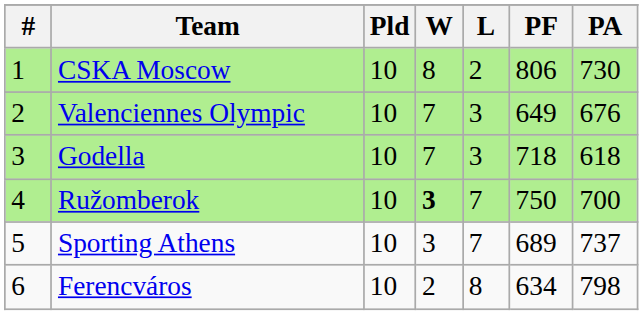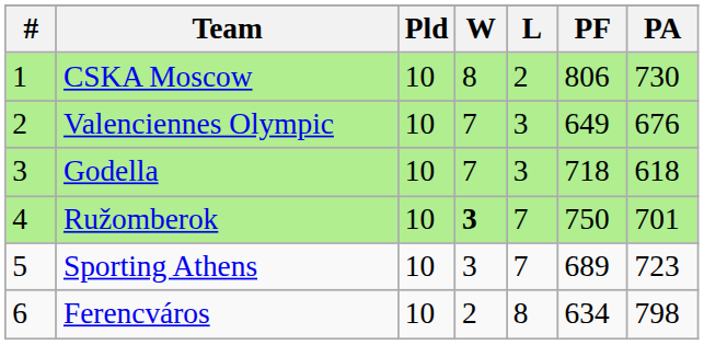 <table class=wikitable>
 <tr align=center>
 </tr>
 <tr>
 <th width=20>#</th>
 <th width=175>Team</th>
 <th width=20>Pld</th>
 <th width=20>W</th>
 <th width=20>L</th>
 <th width=30>PF</th>
 <th width=30>PA</th>
 </tr>
 <tr bgcolor=B0EE90>
 <td>1</td>
 <td align="left"> <a href='#'>CSKA Moscow</a></td>
 <td>10</td>
 <td>8</td>
 <td>2</td>
 <td>806</td>
 <td>730</td>
 </tr>
 <tr bgcolor=B0EE90>
 <td>2</td>
 <td align="left"> <a href='#'>Valenciennes Olympic</a></td>
 <td>10</td>
 <td>7</td>
 <td>3</td>
 <td>649</td>
 <td>676</td>
 </tr>
 <tr bgcolor=B0EE90>
 <td>3</td>
 <td align="left"> <a href='#'>Godella</a></td>
 <td>10</td>
 <td>7</td>
 <td>3</td>
 <td>718</td>
 <td>618</td>
 </tr>
 <tr bgcolor=B0EE90>
 <td>4</td>
 <td align="left"> <a href='#'>Ružomberok</a></td>
 <td>10</td>
 <td><strong>3</strong></td>
 <td>7</td>
 <td>750</td>
-<td>700</td>
+<td>701</td>
 </tr>
 <tr>
 <td>5</td>
 <td align="left"> <a href='#'>Sporting Athens</a></td>
 <td>10</td>
 <td>3</td>
 <td>7</td>
 <td>689</td>
-<td>737</td>
+<td>723</td>
 </tr>
 <tr>
 <td>6</td>
 <td align="left"> <a href='#'>Ferencváros</a></td>
 <td>10</td>
 <td>2</td>
 <td>8</td>
 <td>634</td>
 <td>798</td>
 </tr>
 </table>
